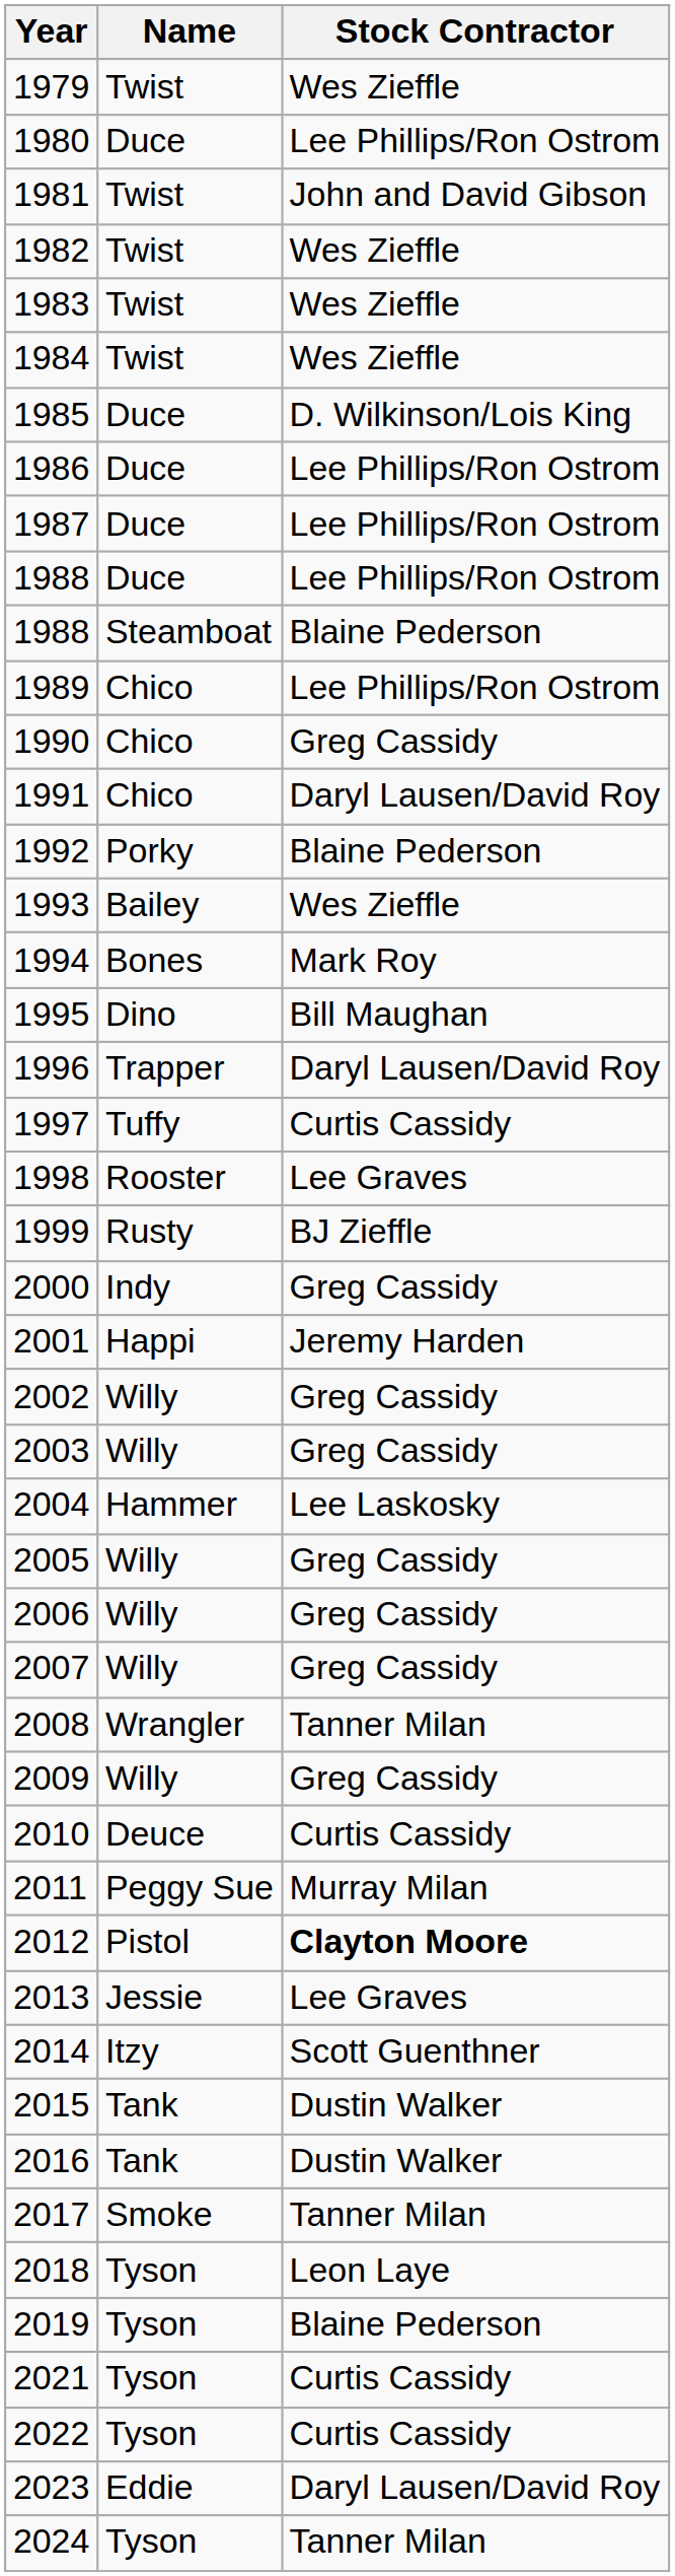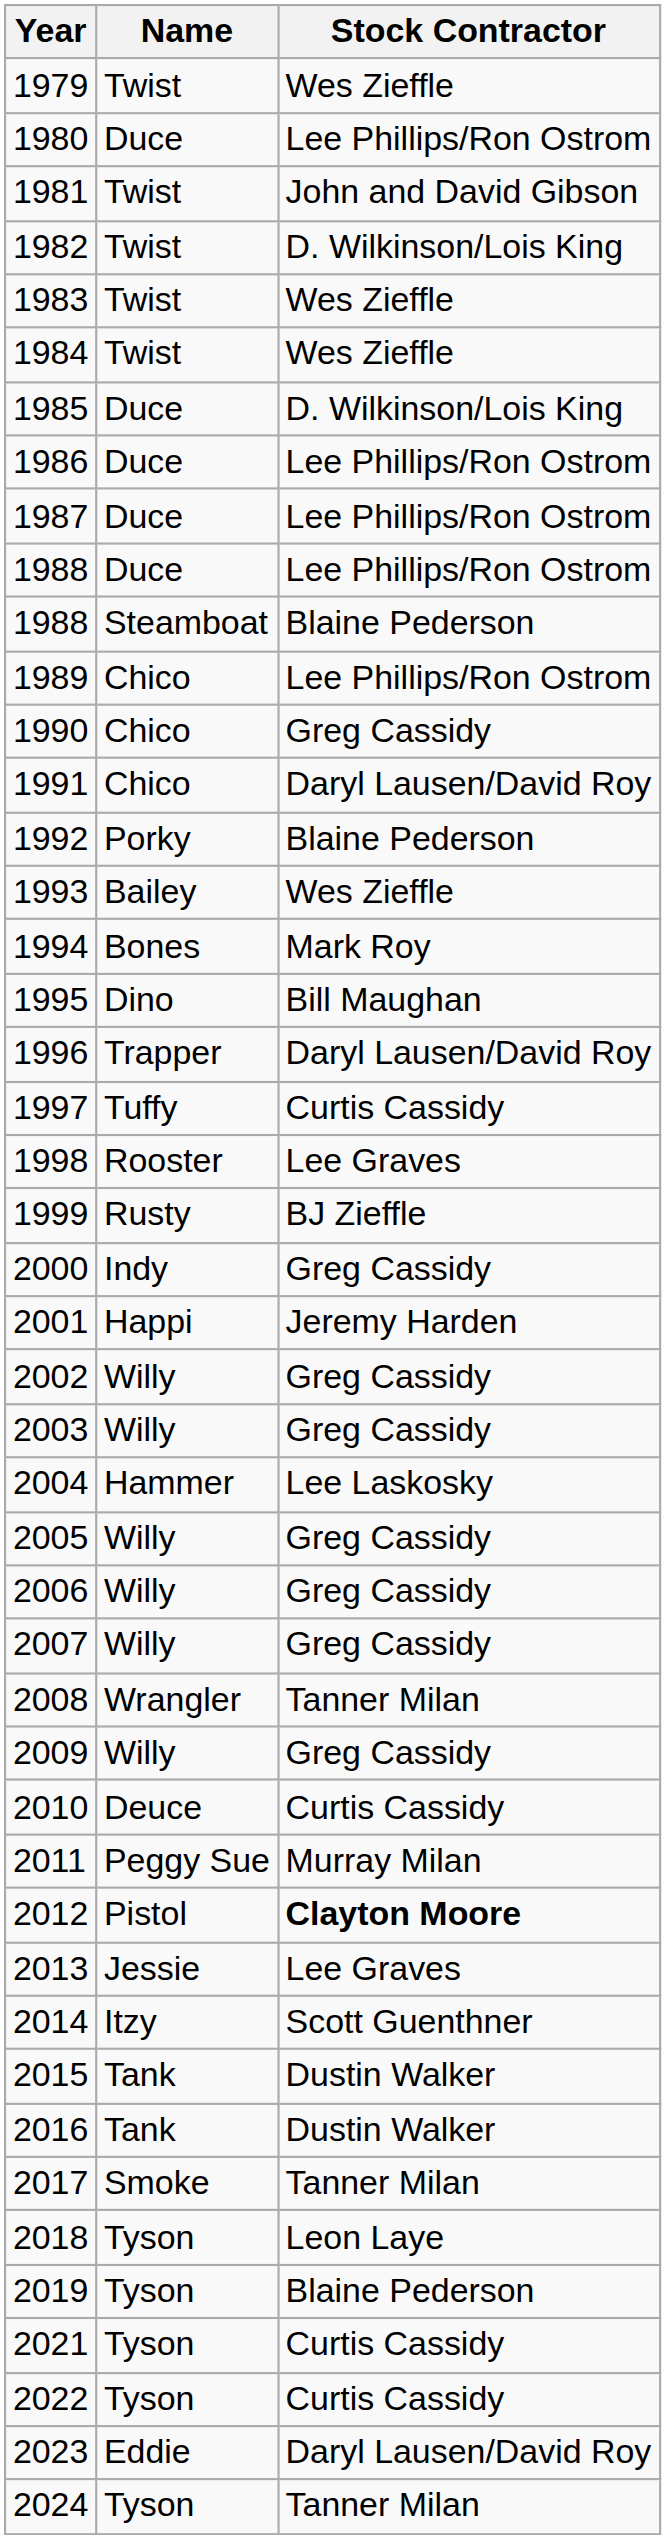 <table class="wikitable">
 <tr>
 <th>Year</th>
 <th>Name</th>
 <th>Stock Contractor</th>
 </tr>
 <tr>
 <td>1979</td>
 <td>Twist</td>
 <td>Wes Zieffle</td>
 </tr>
 <tr>
 <td>1980</td>
 <td>Duce</td>
 <td>Lee Phillips/Ron Ostrom</td>
 </tr>
 <tr>
 <td>1981</td>
 <td>Twist</td>
 <td>John and David Gibson</td>
 </tr>
 <tr>
 <td>1982</td>
 <td>Twist</td>
-<td>Wes Zieffle</td>
+<td>D. Wilkinson/Lois King</td>
 </tr>
 <tr>
 <td>1983</td>
 <td>Twist</td>
 <td>Wes Zieffle</td>
 </tr>
 <tr>
 <td>1984</td>
 <td>Twist</td>
 <td>Wes Zieffle</td>
 </tr>
 <tr>
 <td>1985</td>
 <td>Duce</td>
 <td>D. Wilkinson/Lois King</td>
 </tr>
 <tr>
 <td>1986</td>
 <td>Duce</td>
 <td>Lee Phillips/Ron Ostrom</td>
 </tr>
 <tr>
 <td>1987</td>
 <td>Duce</td>
 <td>Lee Phillips/Ron Ostrom</td>
 </tr>
 <tr>
 <td>1988</td>
 <td>Duce</td>
 <td>Lee Phillips/Ron Ostrom</td>
 </tr>
 <tr>
 <td>1988</td>
 <td>Steamboat</td>
 <td>Blaine Pederson</td>
 </tr>
 <tr>
 <td>1989</td>
 <td>Chico</td>
 <td>Lee Phillips/Ron Ostrom</td>
 </tr>
 <tr>
 <td>1990</td>
 <td>Chico</td>
 <td>Greg Cassidy</td>
 </tr>
 <tr>
 <td>1991</td>
 <td>Chico</td>
 <td>Daryl Lausen/David Roy</td>
 </tr>
 <tr>
 <td>1992</td>
 <td>Porky</td>
 <td>Blaine Pederson</td>
 </tr>
 <tr>
 <td>1993</td>
 <td>Bailey</td>
 <td>Wes Zieffle</td>
 </tr>
 <tr>
 <td>1994</td>
 <td>Bones</td>
 <td>Mark Roy</td>
 </tr>
 <tr>
 <td>1995</td>
 <td>Dino</td>
 <td>Bill Maughan</td>
 </tr>
 <tr>
 <td>1996</td>
 <td>Trapper</td>
 <td>Daryl Lausen/David Roy</td>
 </tr>
 <tr>
 <td>1997</td>
 <td>Tuffy</td>
 <td>Curtis Cassidy</td>
 </tr>
 <tr>
 <td>1998</td>
 <td>Rooster</td>
 <td>Lee Graves</td>
 </tr>
 <tr>
 <td>1999</td>
 <td>Rusty</td>
 <td>BJ Zieffle</td>
 </tr>
 <tr>
 <td>2000</td>
 <td>Indy</td>
 <td>Greg Cassidy</td>
 </tr>
 <tr>
 <td>2001</td>
 <td>Happi</td>
 <td>Jeremy Harden</td>
 </tr>
 <tr>
 <td>2002</td>
 <td>Willy</td>
 <td>Greg Cassidy</td>
 </tr>
 <tr>
 <td>2003</td>
 <td>Willy</td>
 <td>Greg Cassidy</td>
 </tr>
 <tr>
 <td>2004</td>
 <td>Hammer</td>
 <td>Lee Laskosky</td>
 </tr>
 <tr>
 <td>2005</td>
 <td>Willy</td>
 <td>Greg Cassidy</td>
 </tr>
 <tr>
 <td>2006</td>
 <td>Willy</td>
 <td>Greg Cassidy</td>
 </tr>
 <tr>
 <td>2007</td>
 <td>Willy</td>
 <td>Greg Cassidy</td>
 </tr>
 <tr>
 <td>2008</td>
 <td>Wrangler</td>
 <td>Tanner Milan</td>
 </tr>
 <tr>
 <td>2009</td>
 <td>Willy</td>
 <td>Greg Cassidy</td>
 </tr>
 <tr>
 <td>2010</td>
 <td>Deuce</td>
 <td>Curtis Cassidy</td>
 </tr>
 <tr>
 <td>2011</td>
 <td>Peggy Sue</td>
 <td>Murray Milan</td>
 </tr>
 <tr>
 <td>2012</td>
 <td>Pistol</td>
 <td><strong>Clayton Moore</strong></td>
 </tr>
 <tr>
 <td>2013</td>
 <td>Jessie</td>
 <td>Lee Graves</td>
 </tr>
 <tr>
 <td>2014</td>
 <td>Itzy</td>
 <td>Scott Guenthner</td>
 </tr>
 <tr>
 <td>2015</td>
 <td>Tank</td>
 <td>Dustin Walker</td>
 </tr>
 <tr>
 <td>2016</td>
 <td>Tank</td>
 <td>Dustin Walker</td>
 </tr>
 <tr>
 <td>2017</td>
 <td>Smoke</td>
 <td>Tanner Milan</td>
 </tr>
 <tr>
 <td>2018</td>
 <td>Tyson</td>
 <td>Leon Laye</td>
 </tr>
 <tr>
 <td>2019</td>
 <td>Tyson</td>
 <td>Blaine Pederson</td>
 </tr>
 <tr>
 <td>2021</td>
 <td>Tyson</td>
 <td>Curtis Cassidy</td>
 </tr>
 <tr>
 <td>2022</td>
 <td>Tyson</td>
 <td>Curtis Cassidy</td>
 </tr>
 <tr>
 <td>2023</td>
 <td>Eddie</td>
 <td>Daryl Lausen/David Roy</td>
 </tr>
 <tr>
 <td>2024</td>
 <td>Tyson</td>
 <td>Tanner Milan</td>
 </tr>
 </table>
